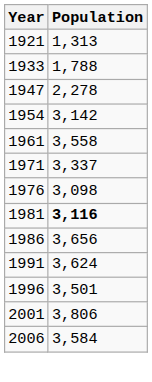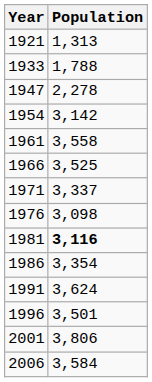 <table class="wikitable">
 <tr>
 <th>Year</th>
 <th>Population</th>
 </tr>
 <tr>
 <td>1921</td>
 <td>1,313</td>
 </tr>
 <tr>
 <td>1933</td>
 <td>1,788</td>
 </tr>
 <tr>
 <td>1947</td>
 <td>2,278</td>
 </tr>
 <tr>
 <td>1954</td>
 <td>3,142</td>
 </tr>
 <tr>
 <td>1961</td>
 <td>3,558</td>
 </tr>
 <tr>
+<td>1966</td>
+<td>3,525</td>
+</tr>
+<tr>
 <td>1971</td>
 <td>3,337</td>
 </tr>
 <tr>
 <td>1976</td>
 <td>3,098</td>
 </tr>
 <tr>
 <td>1981</td>
 <td><strong>3,116</strong></td>
 </tr>
 <tr>
 <td>1986</td>
-<td>3,656</td>
+<td>3,354</td>
 </tr>
 <tr>
 <td>1991</td>
 <td>3,624</td>
 </tr>
 <tr>
 <td>1996</td>
 <td>3,501</td>
 </tr>
 <tr>
 <td>2001</td>
 <td>3,806</td>
 </tr>
 <tr>
 <td>2006</td>
 <td>3,584</td>
 </tr>
 </table>
